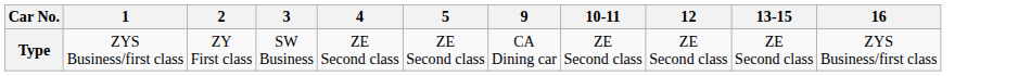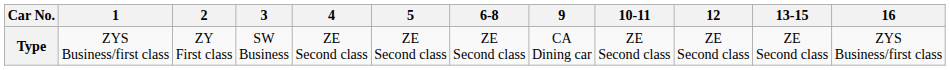 <table class="wikitable" style="text-align: center">
 <tr>
 <th>Car No.</th>
 <th>1</th>
 <th>2</th>
 <th>3</th>
 <th>4</th>
 <th>5</th>
+<th>6-8</th>
 <th>9</th>
 <th>10-11</th>
 <th>12</th>
 <th>13-15</th>
 <th>16</th>
 </tr>
 <tr>
 <th>Type</th>
 <td>ZYS<br>Business/first class</td>
 <td>ZY<br>First class</td>
 <td>SW<br>Business</td>
 <td>ZE<br>Second class</td>
 <td>ZE<br>Second class </td>
+<td>ZE<br>Second class</td>
 <td>CA<br>Dining car</td>
 <td>ZE<br>Second class</td>
 <td>ZE<br>Second class </td>
 <td>ZE<br>Second class</td>
 <td>ZYS<br>Business/first class</td>
 </tr>
 </table>
